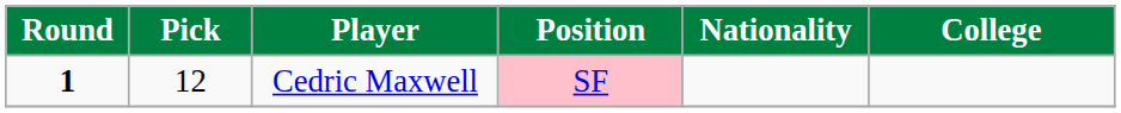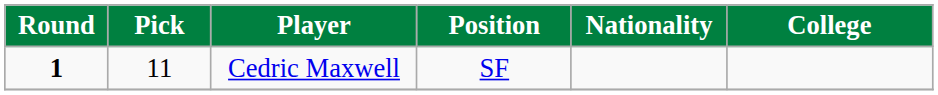 <table class="wikitable sortable sortable">
 <tr>
 <th style="background:#008040; color:white" width="10%">Round</th>
 <th style="background:#008040; color:white" width="10%">Pick</th>
 <th style="background:#008040; color:white" width="20%">Player</th>
 <th style="background:#008040; color:white" width="15%">Position</th>
 <th style="background:#008040; color:white" width="15%">Nationality</th>
 <th style="background:#008040; color:white" width="20%">College</th>
 </tr>
 <tr style="text-align: center">
 <td><strong>1</strong></td>
-<td>12</td>
+<td>11</td>
 <td><a href='#'>Cedric Maxwell</a></td>
-<td style="background: pink;"><a href='#'>SF</a></td>
+<td><a href='#'>SF</a></td>
 <td></td>
 <td></td>
 </tr>
 <tr>
 </tr>
 </table>
